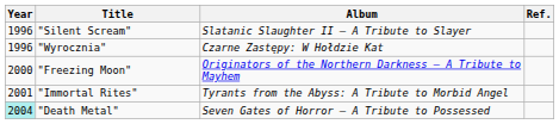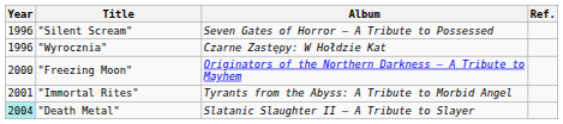 <table class="wikitable" border="1">
 <tr>
 <th>Year</th>
 <th width="200">Title</th>
 <th width="400">Album</th>
 <th>Ref.</th>
 </tr>
 <tr>
 <td>1996</td>
 <td>"Silent Scream"</td>
-<td><em>Slatanic Slaughter II – A Tribute to Slayer</em></td>
+<td><em>Seven Gates of Horror – A Tribute to Possessed</em></td>
 <td align="center"></td>
 </tr>
 <tr>
 <td>1996</td>
 <td>"Wyrocznia"</td>
 <td><em>Czarne Zastępy: W Hołdzie Kat</em></td>
 <td align="center"></td>
 </tr>
 <tr>
 <td>2000</td>
 <td>"Freezing Moon"</td>
 <td><em><a href='#'>Originators of the Northern Darkness – A Tribute to Mayhem</a></em></td>
 <td align="center"></td>
 </tr>
 <tr>
 <td>2001</td>
 <td>"Immortal Rites"</td>
 <td><em>Tyrants from the Abyss: A Tribute to Morbid Angel</em></td>
 <td align="center"></td>
 </tr>
 <tr>
 <td style="background: paleturquoise;">2004</td>
 <td>"Death Metal"</td>
-<td><em>Seven Gates of Horror – A Tribute to Possessed</em></td>
+<td><em>Slatanic Slaughter II – A Tribute to Slayer</em></td>
 <td align="center"></td>
 </tr>
 </table>
